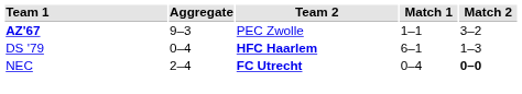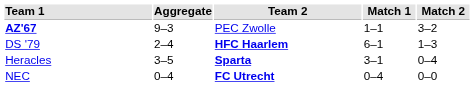 <table>
 <tr bgcolor="#E4E4E4">
 <th style="border-bottom:1px solid #AAAAAA" width="200" align="left">Team 1</th>
 <th style="border-bottom:1px solid #AAAAAA" width="70" align="center">Aggregate</th>
 <th style="border-bottom:1px solid #AAAAAA" width="200">Team 2</th>
 <th style="border-bottom:1px solid #AAAAAA" width="70" align="center">Match 1</th>
 <th style="border-bottom:1px solid #AAAAAA" width="70" align="center">Match 2</th>
 </tr>
 <tr>
 <td><strong><a href='#'>AZ'67</a></strong></td>
 <td>9–3</td>
 <td><a href='#'>PEC Zwolle</a></td>
 <td>1–1</td>
 <td>3–2</td>
 </tr>
 <tr>
 <td><a href='#'>DS '79</a></td>
-<td>0–4</td>
+<td>2–4</td>
 <td><strong><a href='#'>HFC Haarlem</a></strong></td>
 <td>6–1</td>
 <td>1–3</td>
 </tr>
 <tr>
+<td><a href='#'>Heracles</a></td>
+<td>3–5</td>
+<td><strong><a href='#'>Sparta</a></strong></td>
+<td>3–1</td>
+<td>0–4</td>
+</tr>
+<tr>
 <td><a href='#'>NEC</a></td>
-<td>2–4</td>
+<td>0–4</td>
 <td><strong><a href='#'>FC Utrecht</a></strong></td>
 <td>0–4</td>
-<td><strong>0–0</strong></td>
+<td>0–0</td>
 </tr>
 </table>
